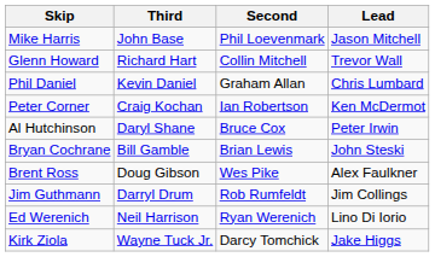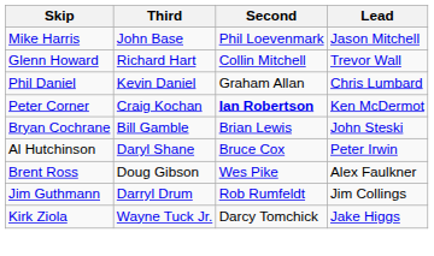 <table class="wikitable">
 <tr>
 <th>Skip</th>
 <th>Third</th>
 <th>Second</th>
 <th>Lead</th>
 </tr>
 <tr>
 <td><a href='#'>Mike Harris</a></td>
 <td><a href='#'>John Base</a></td>
 <td><a href='#'>Phil Loevenmark</a></td>
 <td><a href='#'>Jason Mitchell</a></td>
 </tr>
 <tr>
 <td><a href='#'>Glenn Howard</a></td>
 <td><a href='#'>Richard Hart</a></td>
 <td><a href='#'>Collin Mitchell</a></td>
 <td><a href='#'>Trevor Wall</a></td>
 </tr>
 <tr>
 <td><a href='#'>Phil Daniel</a></td>
 <td><a href='#'>Kevin Daniel</a></td>
 <td>Graham Allan</td>
 <td><a href='#'>Chris Lumbard</a></td>
 </tr>
 <tr>
 <td><a href='#'>Peter Corner</a></td>
 <td><a href='#'>Craig Kochan</a></td>
-<td><a href='#'>Ian Robertson</a></td>
+<td><strong><a href='#'>Ian Robertson</a></strong></td>
 <td><a href='#'>Ken McDermot</a></td>
+</tr>
+<tr>
+<td><a href='#'>Bryan Cochrane</a></td>
+<td><a href='#'>Bill Gamble</a></td>
+<td><a href='#'>Brian Lewis</a></td>
+<td><a href='#'>John Steski</a></td>
 </tr>
 <tr>
 <td>Al Hutchinson</td>
 <td><a href='#'>Daryl Shane</a></td>
 <td><a href='#'>Bruce Cox</a></td>
 <td><a href='#'>Peter Irwin</a></td>
-</tr>
-<tr>
-<td><a href='#'>Bryan Cochrane</a></td>
-<td><a href='#'>Bill Gamble</a></td>
-<td><a href='#'>Brian Lewis</a></td>
-<td><a href='#'>John Steski</a></td>
 </tr>
 <tr>
 <td><a href='#'>Brent Ross</a></td>
 <td>Doug Gibson</td>
 <td><a href='#'>Wes Pike</a></td>
 <td>Alex Faulkner</td>
 </tr>
 <tr>
 <td><a href='#'>Jim Guthmann</a></td>
 <td><a href='#'>Darryl Drum</a></td>
 <td><a href='#'>Rob Rumfeldt</a></td>
 <td>Jim Collings</td>
 </tr>
 <tr>
-<td><a href='#'>Ed Werenich</a></td>
-<td><a href='#'>Neil Harrison</a></td>
-<td><a href='#'>Ryan Werenich</a></td>
-<td>Lino Di Iorio</td>
-</tr>
-<tr>
 <td><a href='#'>Kirk Ziola</a></td>
 <td><a href='#'>Wayne Tuck Jr.</a></td>
 <td>Darcy Tomchick</td>
 <td><a href='#'>Jake Higgs</a></td>
 </tr>
 </table>
